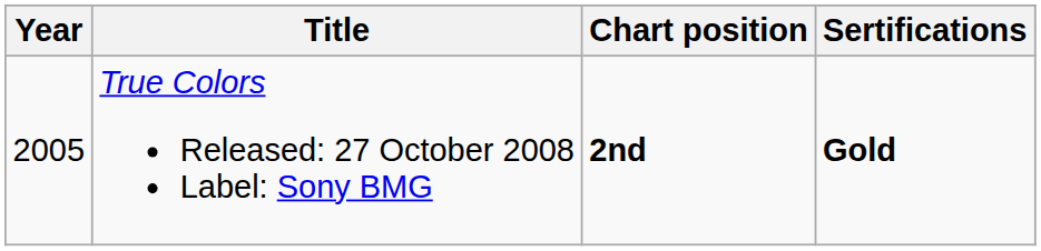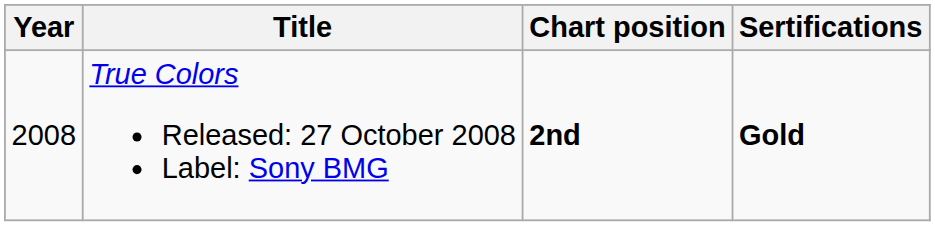 <table class="wikitable">
 <tr>
 <th>Year</th>
 <th>Title</th>
 <th>Chart position </th>
 <th>Sertifications</th>
 </tr>
 <tr>
-<td>2005</td>
+<td>2008</td>
 <td><em><a href='#'>True Colors</a></em><br><ul><li>Released: 27 October 2008</li><li>Label: <a href='#'>Sony BMG</a></li></ul></td>
 <td><strong>2nd</strong></td>
 <td><strong>Gold</strong></td>
 </tr>
 </table>
